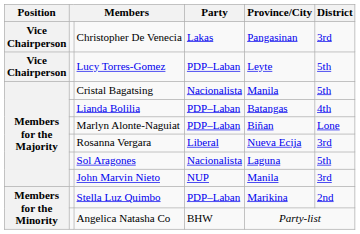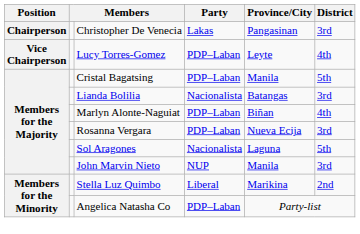 <table class="wikitable" style="font-size: 100%;">
 <tr>
 <th>Position</th>
 <th colspan="2">Members</th>
 <th>Party</th>
 <th>Province/City</th>
 <th>District</th>
 </tr>
 <tr>
-<th>Vice<br>Chairperson</th>
+<th>Chairperson</th>
 <td></td>
 <td>Christopher De Venecia</td>
 <td><a href='#'>Lakas</a></td>
 <td><a href='#'>Pangasinan</a></td>
 <td><a href='#'>3rd</a></td>
 </tr>
 <tr>
 <th>Vice<br>Chairperson</th>
 <td></td>
 <td><a href='#'>Lucy Torres-Gomez</a></td>
 <td><a href='#'>PDP–Laban</a></td>
 <td><a href='#'>Leyte</a></td>
-<td><a href='#'>5th</a></td>
+<td><a href='#'>4th</a></td>
 </tr>
 <tr>
 <th rowspan="6">Members<br>for the<br>Majority</th>
 <td></td>
 <td>Cristal Bagatsing</td>
-<td><a href='#'>Nacionalista</a></td>
+<td><a href='#'>PDP–Laban</a></td>
 <td><a href='#'>Manila</a></td>
 <td><a href='#'>5th</a></td>
 </tr>
 <tr>
 <td></td>
 <td><a href='#'>Lianda Bolilia</a></td>
-<td><a href='#'>PDP–Laban</a></td>
+<td><a href='#'>Nacionalista</a></td>
 <td><a href='#'>Batangas</a></td>
-<td><a href='#'>4th</a></td>
+<td><a href='#'>3rd</a></td>
 </tr>
 <tr>
 <td></td>
 <td>Marlyn Alonte-Naguiat</td>
 <td><a href='#'>PDP–Laban</a></td>
 <td><a href='#'>Biñan</a></td>
-<td><a href='#'>Lone</a></td>
+<td><a href='#'>4th</a></td>
 </tr>
 <tr>
 <td></td>
 <td>Rosanna Vergara</td>
-<td><a href='#'>Liberal</a></td>
+<td><a href='#'>PDP–Laban</a></td>
 <td><a href='#'>Nueva Ecija</a></td>
 <td><a href='#'>3rd</a></td>
 </tr>
 <tr>
 <td></td>
 <td><a href='#'>Sol Aragones</a></td>
 <td><a href='#'>Nacionalista</a></td>
 <td><a href='#'>Laguna</a></td>
 <td><a href='#'>5th</a></td>
 </tr>
 <tr>
 <td></td>
 <td><a href='#'>John Marvin Nieto</a></td>
 <td><a href='#'>NUP</a></td>
 <td><a href='#'>Manila</a></td>
 <td><a href='#'>3rd</a></td>
 </tr>
 <tr>
 <th rowspan="2">Members<br>for the<br>Minority</th>
 <td></td>
 <td><a href='#'>Stella Luz Quimbo</a></td>
-<td><a href='#'>PDP–Laban</a></td>
+<td><a href='#'>Liberal</a></td>
 <td><a href='#'>Marikina</a></td>
 <td><a href='#'>2nd</a></td>
 </tr>
 <tr>
 <td></td>
 <td>Angelica Natasha Co</td>
-<td>BHW</td>
+<td><a href='#'>PDP–Laban</a></td>
 <td align="center" colspan="2"><em>Party-list</em></td>
 </tr>
 </table>
